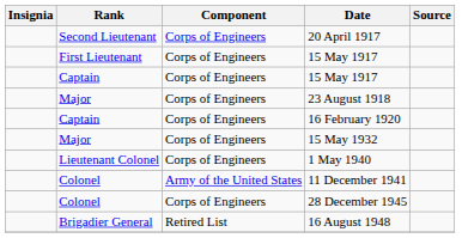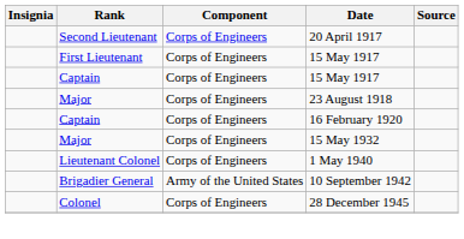 <table class="wikitable">
 <tr>
 <th>Insignia</th>
 <th>Rank</th>
 <th>Component</th>
 <th>Date</th>
 <th>Source</th>
 </tr>
 <tr>
 <td align=center></td>
 <td><a href='#'>Second Lieutenant</a></td>
 <td><a href='#'>Corps of Engineers</a></td>
 <td>20 April 1917</td>
 <td></td>
 </tr>
 <tr>
 <td align=center></td>
 <td><a href='#'>First Lieutenant</a></td>
 <td>Corps of Engineers</td>
 <td>15 May 1917</td>
 <td></td>
 </tr>
 <tr>
 <td align=center></td>
 <td><a href='#'>Captain</a></td>
 <td>Corps of Engineers</td>
 <td>15 May 1917</td>
 <td></td>
 </tr>
 <tr>
 <td align=center></td>
 <td><a href='#'>Major</a></td>
 <td>Corps of Engineers</td>
 <td>23 August 1918</td>
 <td></td>
 </tr>
 <tr>
 <td align=center></td>
 <td><a href='#'>Captain</a></td>
 <td>Corps of Engineers</td>
 <td>16 February 1920</td>
 <td></td>
 </tr>
 <tr>
 <td align=center></td>
 <td><a href='#'>Major</a></td>
 <td>Corps of Engineers</td>
 <td>15 May 1932</td>
 <td></td>
 </tr>
 <tr>
 <td align=center></td>
 <td><a href='#'>Lieutenant Colonel</a></td>
 <td>Corps of Engineers</td>
 <td>1 May 1940</td>
 <td></td>
 </tr>
 <tr>
 <td align=center></td>
-<td><a href='#'>Colonel</a></td>
-<td><a href='#'>Army of the United States</a></td>
-<td>11 December 1941</td>
+<td><a href='#'>Brigadier General</a></td>
+<td>Army of the United States</td>
+<td>10 September 1942</td>
 <td></td>
 </tr>
 <tr>
 <td align=center></td>
 <td><a href='#'>Colonel</a></td>
 <td>Corps of Engineers</td>
 <td>28 December 1945</td>
 <td></td>
 </tr>
 <tr>
-<td align=center></td>
-<td><a href='#'>Brigadier General</a></td>
-<td>Retired List</td>
-<td>16 August 1948</td>
-<td></td>
-</tr>
-<tr>
 </tr>
 </table>
